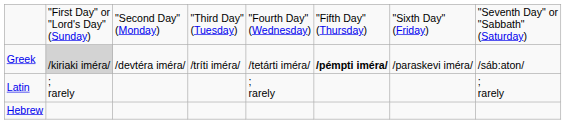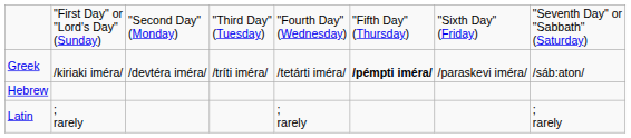 <table class="wikitable">
 <tr>
 <td></td>
 <td>"First Day" or<br> "Lord's Day" <br>(<a href='#'>Sunday</a>)</td>
 <td>"Second Day" <br>(<a href='#'>Monday</a>)</td>
 <td>"Third Day" <br>(<a href='#'>Tuesday</a>)</td>
 <td>"Fourth Day" <br>(<a href='#'>Wednesday</a>)</td>
 <td>"Fifth Day" <br>(<a href='#'>Thursday</a>)</td>
 <td>"Sixth Day" <br>(<a href='#'>Friday</a>)</td>
 <td>"Seventh Day" or<br> "Sabbath" <br>(<a href='#'>Saturday</a>)</td>
 </tr>
 <tr>
 <td><a href='#'>Greek</a></td>
-<td style="background: lightgrey;"><br>/kiriaki iméra/</td>
+<td><br>/kiriaki iméra/</td>
 <td><br>/devtéra iméra/ </td>
 <td><br>/tríti iméra/</td>
 <td><br>/tetárti iméra/</td>
 <td><strong><br>/pémpti iméra/</strong></td>
 <td><br>/paraskevi iméra/</td>
 <td><br>/sáb:aton/</td>
+</tr>
+<tr>
+<td><a href='#'>Hebrew</a></td>
+<td></td>
+<td></td>
+<td></td>
+<td></td>
+<td></td>
+<td></td>
+<td></td>
 </tr>
 <tr>
 <td><a href='#'>Latin</a></td>
 <td>;<br>rarely </td>
 <td></td>
 <td></td>
 <td>;<br>rarely </td>
 <td></td>
 <td></td>
 <td>;<br> rarely </td>
 </tr>
-<tr>
-<td><a href='#'>Hebrew</a></td>
-<td></td>
-<td></td>
-<td></td>
-<td></td>
-<td></td>
-<td></td>
-<td></td>
-</tr>
 </table>
